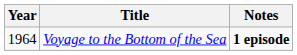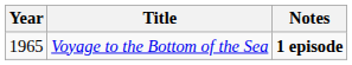 <table class="wikitable">
 <tr>
 <th>Year</th>
 <th>Title</th>
 <th>Notes</th>
 </tr>
 <tr>
-<td>1964</td>
+<td>1965</td>
 <td><em><a href='#'>Voyage to the Bottom of the Sea</a></em></td>
 <td><strong>1 episode</strong></td>
 </tr>
 </table>
